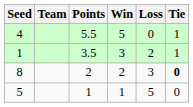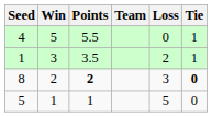 <table class=wikitable style=text-align:center>
 <tr>
 <th>Seed</th>
+<th>Win</th>
+<th>Points</th>
 <th>Team</th>
-<th>Points</th>
-<th>Win</th>
 <th>Loss</th>
 <th>Tie</th>
 </tr>
 <tr style="background:#ccffcc;">
 <td>4</td>
+<td>5</td>
+<td>5.5</td>
 <td align=left></td>
-<td>5.5</td>
-<td>5</td>
 <td>0</td>
 <td>1</td>
 </tr>
 <tr style="background:#ccffcc;">
 <td>1</td>
+<td>3</td>
+<td>3.5</td>
 <td align=left></td>
-<td>3.5</td>
-<td>3</td>
 <td>2</td>
 <td>1</td>
 </tr>
 <tr>
 <td>8</td>
+<td>2</td>
+<td><strong>2</strong></td>
 <td align=left></td>
-<td>2</td>
-<td>2</td>
 <td>3</td>
 <td><strong>0</strong></td>
 </tr>
 <tr>
 <td>5</td>
-<td align=left></td>
 <td>1</td>
 <td>1</td>
+<td align=left></td>
 <td>5</td>
 <td>0</td>
 </tr>
 </table>
